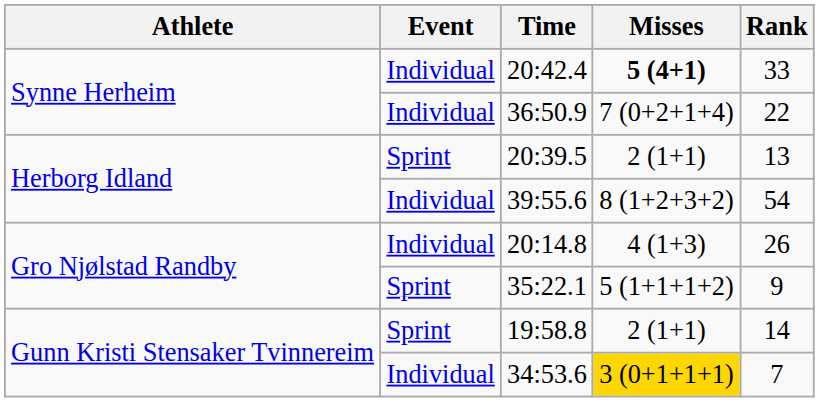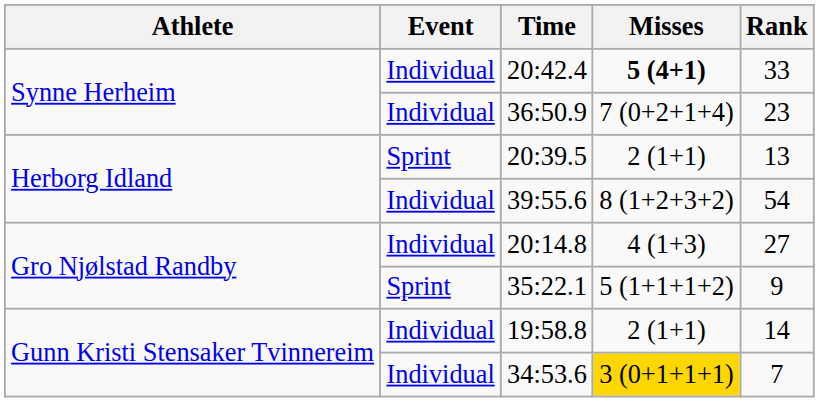 <table class="wikitable" style="font-size:90%">
 <tr>
 <th>Athlete</th>
 <th>Event</th>
 <th>Time</th>
 <th>Misses</th>
 <th>Rank</th>
 </tr>
 <tr align=center>
 <td align=left rowspan=2><a href='#'>Synne Herheim</a></td>
 <td align=left><a href='#'>Individual</a></td>
 <td>20:42.4</td>
 <td><strong>5 (4+1)</strong></td>
 <td>33</td>
 </tr>
 <tr align=center>
 <td align=left><a href='#'>Individual</a></td>
 <td>36:50.9</td>
 <td>7 (0+2+1+4)</td>
-<td>22</td>
+<td>23</td>
 </tr>
 <tr align=center>
 <td align=left rowspan=2><a href='#'>Herborg Idland</a></td>
 <td align=left><a href='#'>Sprint</a></td>
 <td>20:39.5</td>
 <td>2 (1+1)</td>
 <td>13</td>
 </tr>
 <tr align=center>
 <td align=left><a href='#'>Individual</a></td>
 <td>39:55.6</td>
 <td>8 (1+2+3+2)</td>
 <td>54</td>
 </tr>
 <tr align=center>
 <td align=left rowspan=2><a href='#'>Gro Njølstad Randby</a></td>
 <td align=left><a href='#'>Individual</a></td>
 <td>20:14.8</td>
 <td>4 (1+3)</td>
-<td>26</td>
+<td>27</td>
 </tr>
 <tr align=center>
 <td align=left><a href='#'>Sprint</a></td>
 <td>35:22.1</td>
 <td>5 (1+1+1+2)</td>
 <td>9</td>
 </tr>
 <tr align=center>
 <td align=left rowspan=2><a href='#'>Gunn Kristi Stensaker Tvinnereim</a></td>
-<td align=left><a href='#'>Sprint</a></td>
+<td align=left><a href='#'>Individual</a></td>
 <td>19:58.8</td>
 <td>2 (1+1)</td>
 <td>14</td>
 </tr>
 <tr align=center>
 <td align=left><a href='#'>Individual</a></td>
 <td>34:53.6</td>
 <td style="background: gold;">3 (0+1+1+1)</td>
 <td>7</td>
 </tr>
 </table>
